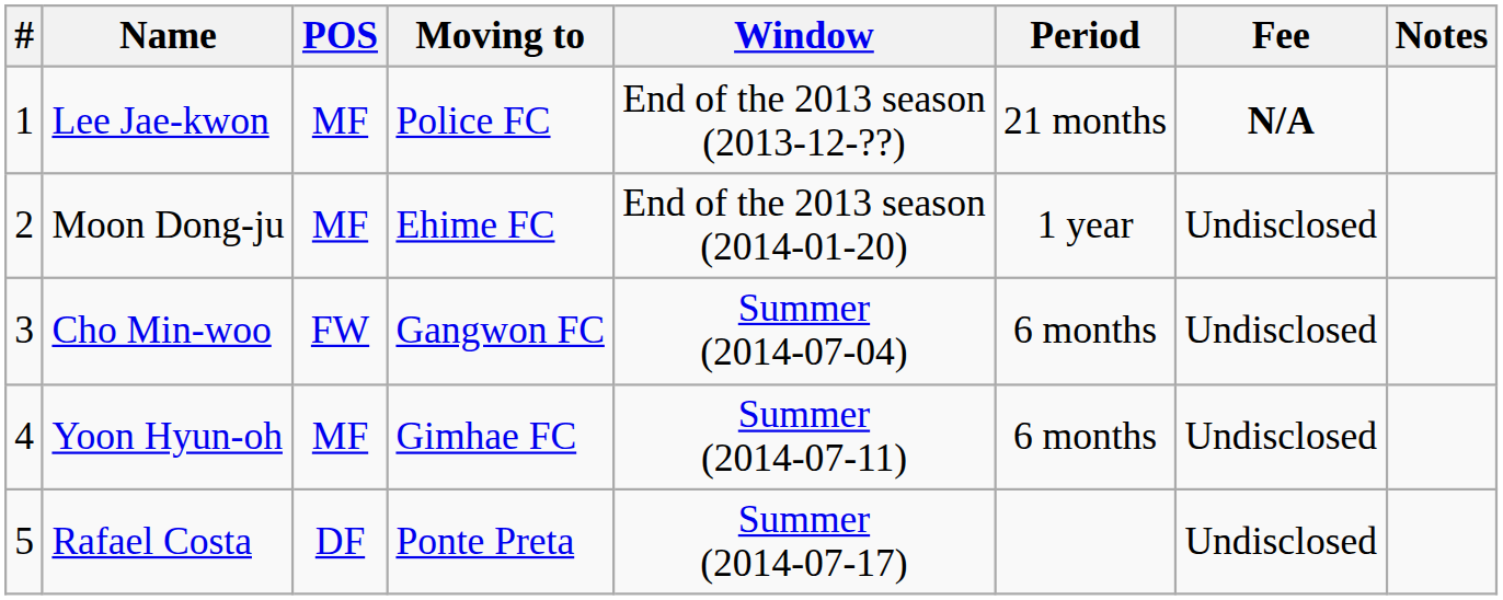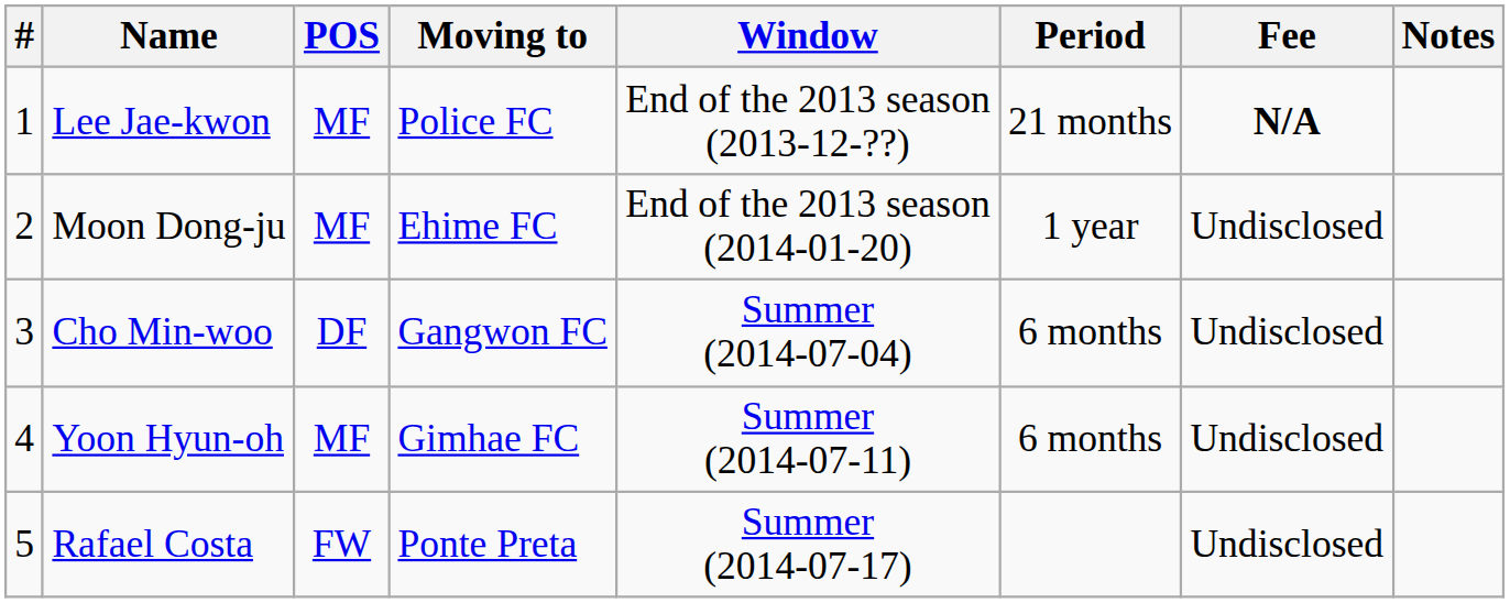 <table class="wikitable sortable" style="text-align:center">
 <tr>
 <th>#</th>
 <th>Name</th>
 <th><a href='#'>POS</a></th>
 <th>Moving to</th>
 <th><a href='#'>Window</a></th>
 <th>Period</th>
 <th>Fee</th>
 <th>Notes</th>
 </tr>
 <tr>
 <td>1</td>
 <td align=left> <a href='#'>Lee Jae-kwon</a></td>
 <td><a href='#'>MF</a></td>
 <td align=left> <a href='#'>Police FC</a></td>
 <td>End of the 2013 season<br>(2013-12-??)</td>
 <td>21 months</td>
 <td><strong>N/A</strong></td>
 <td></td>
 </tr>
 <tr>
 <td>2</td>
 <td align=left> Moon Dong-ju</td>
 <td><a href='#'>MF</a></td>
 <td align=left> <a href='#'>Ehime FC</a></td>
 <td>End of the 2013 season<br>(2014-01-20)</td>
 <td>1 year</td>
 <td>Undisclosed</td>
 <td></td>
 </tr>
 <tr>
 <td>3</td>
 <td align=left> <a href='#'>Cho Min-woo</a></td>
-<td><a href='#'>FW</a></td>
+<td><a href='#'>DF</a></td>
 <td align=left> <a href='#'>Gangwon FC</a></td>
 <td><a href='#'>Summer</a><br>(2014-07-04)</td>
 <td>6 months</td>
 <td>Undisclosed</td>
 <td></td>
 </tr>
 <tr>
 <td>4</td>
 <td align=left> <a href='#'>Yoon Hyun-oh</a></td>
 <td><a href='#'>MF</a></td>
 <td align=left> <a href='#'>Gimhae FC</a></td>
 <td><a href='#'>Summer</a><br>(2014-07-11)</td>
 <td>6 months</td>
 <td>Undisclosed</td>
 <td></td>
 </tr>
 <tr>
 <td>5</td>
 <td align=left> <a href='#'>Rafael Costa</a></td>
-<td><a href='#'>DF</a></td>
+<td><a href='#'>FW</a></td>
 <td align=left> <a href='#'>Ponte Preta</a></td>
 <td><a href='#'>Summer</a><br>(2014-07-17)</td>
 <td></td>
 <td>Undisclosed</td>
 <td></td>
 </tr>
 </table>
